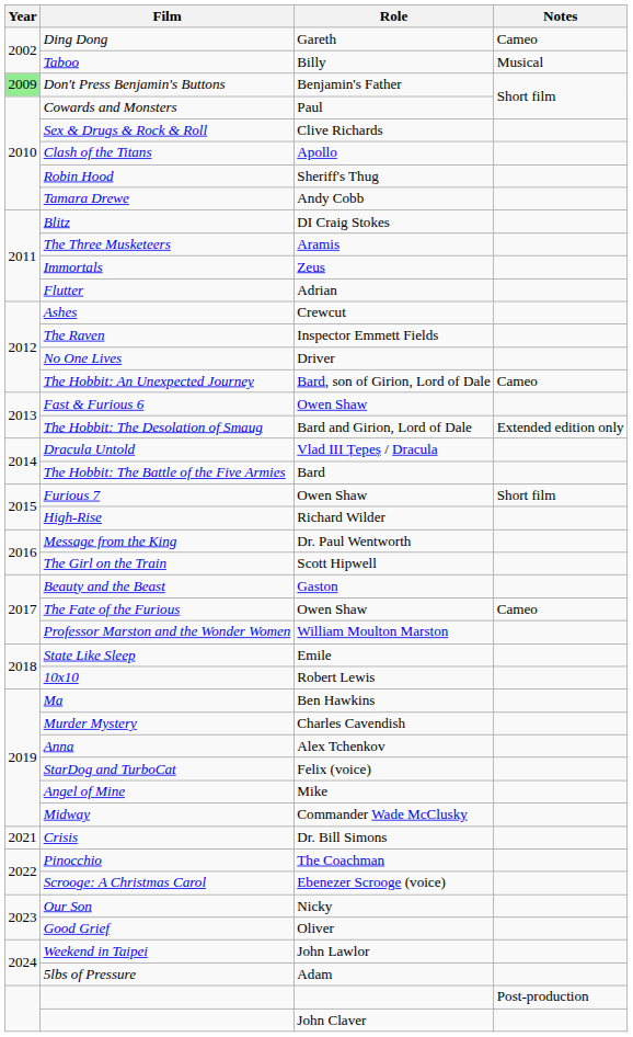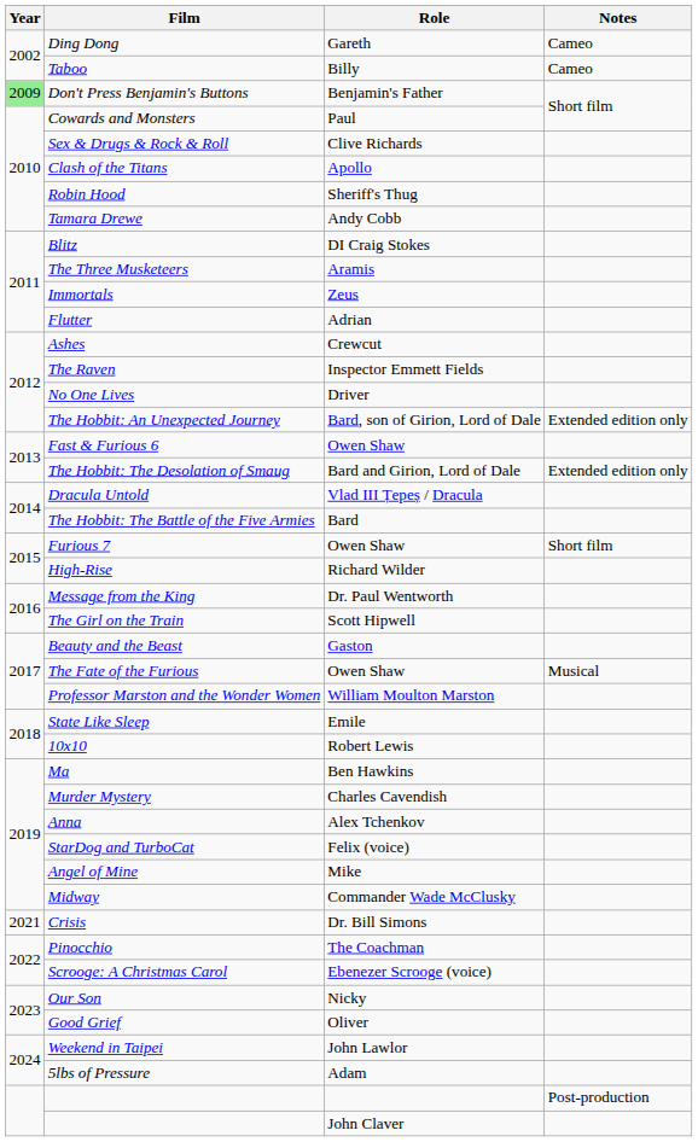 <table class="wikitable sortable">
 <tr>
 <th>Year</th>
 <th>Film</th>
 <th>Role</th>
 <th class="unsortable">Notes</th>
 </tr>
 <tr>
 <td rowspan="2">2002</td>
 <td><em>Ding Dong</em></td>
 <td>Gareth</td>
 <td>Cameo</td>
 </tr>
 <tr>
 <td><em><a href='#'>Taboo</a></em></td>
 <td>Billy</td>
-<td>Musical</td>
+<td>Cameo</td>
 </tr>
 <tr>
 <td style="background: lightgreen;">2009</td>
 <td><em>Don't Press Benjamin's Buttons</em></td>
 <td>Benjamin's Father</td>
 <td rowspan=2>Short film</td>
 </tr>
 <tr>
 <td rowspan="5">2010</td>
 <td><em>Cowards and Monsters</em></td>
 <td>Paul</td>
 </tr>
 <tr>
 <td><em><a href='#'>Sex & Drugs & Rock & Roll</a></em></td>
 <td>Clive Richards</td>
 <td></td>
 </tr>
 <tr>
 <td><em><a href='#'>Clash of the Titans</a></em></td>
 <td><a href='#'>Apollo</a></td>
 <td></td>
 </tr>
 <tr>
 <td><em><a href='#'>Robin Hood</a></em></td>
 <td>Sheriff's Thug</td>
 <td></td>
 </tr>
 <tr>
 <td><em><a href='#'>Tamara Drewe</a></em></td>
 <td>Andy Cobb</td>
 <td></td>
 </tr>
 <tr>
 <td rowspan="4">2011</td>
 <td><em><a href='#'>Blitz</a></em></td>
 <td>DI Craig Stokes</td>
 <td></td>
 </tr>
 <tr>
 <td><em><a href='#'>The Three Musketeers</a></em></td>
 <td><a href='#'>Aramis</a></td>
 <td></td>
 </tr>
 <tr>
 <td><em><a href='#'>Immortals</a></em></td>
 <td><a href='#'>Zeus</a></td>
 <td></td>
 </tr>
 <tr>
 <td><em><a href='#'>Flutter</a></em></td>
 <td>Adrian</td>
 <td></td>
 </tr>
 <tr>
 <td rowspan="4">2012</td>
 <td><em><a href='#'>Ashes</a></em></td>
 <td>Crewcut</td>
 <td></td>
 </tr>
 <tr>
 <td><em><a href='#'>The Raven</a></em></td>
 <td>Inspector Emmett Fields</td>
 <td></td>
 </tr>
 <tr>
 <td><em><a href='#'>No One Lives</a></em></td>
 <td>Driver</td>
 <td></td>
 </tr>
 <tr>
 <td><em><a href='#'>The Hobbit: An Unexpected Journey</a></em></td>
 <td><a href='#'>Bard</a>, son of Girion, Lord of Dale</td>
-<td>Cameo</td>
+<td>Extended edition only</td>
 </tr>
 <tr>
 <td rowspan="2">2013</td>
 <td><em><a href='#'>Fast & Furious 6</a></em></td>
 <td><a href='#'>Owen Shaw</a></td>
 <td></td>
 </tr>
 <tr>
 <td><em><a href='#'>The Hobbit: The Desolation of Smaug</a></em></td>
 <td>Bard and Girion, Lord of Dale</td>
 <td>Extended edition only</td>
 </tr>
 <tr>
 <td rowspan="2">2014</td>
 <td><em><a href='#'>Dracula Untold</a></em></td>
 <td><a href='#'>Vlad III Țepeș</a> / <a href='#'>Dracula</a></td>
 <td></td>
 </tr>
 <tr>
 <td><em><a href='#'>The Hobbit: The Battle of the Five Armies</a></em></td>
 <td>Bard</td>
 <td></td>
 </tr>
 <tr>
 <td rowspan="2">2015</td>
 <td><em><a href='#'>Furious 7</a></em></td>
 <td>Owen Shaw</td>
 <td>Short film</td>
 </tr>
 <tr>
 <td><em><a href='#'>High-Rise</a></em></td>
 <td>Richard Wilder</td>
 <td></td>
 </tr>
 <tr>
 <td rowspan="2">2016</td>
 <td><em><a href='#'>Message from the King</a></em></td>
 <td>Dr. Paul Wentworth</td>
 <td></td>
 </tr>
 <tr>
 <td><em><a href='#'>The Girl on the Train</a></em></td>
 <td>Scott Hipwell</td>
 <td></td>
 </tr>
 <tr>
 <td rowspan="3">2017</td>
 <td><em><a href='#'>Beauty and the Beast</a></em></td>
 <td><a href='#'>Gaston</a></td>
 <td></td>
 </tr>
 <tr>
 <td><em><a href='#'>The Fate of the Furious</a></em></td>
 <td>Owen Shaw</td>
-<td>Cameo</td>
+<td>Musical</td>
 </tr>
 <tr>
 <td><em><a href='#'>Professor Marston and the Wonder Women</a></em></td>
 <td><a href='#'>William Moulton Marston</a></td>
 <td></td>
 </tr>
 <tr>
 <td rowspan="2">2018</td>
 <td><em><a href='#'>State Like Sleep</a></em></td>
 <td>Emile</td>
 <td></td>
 </tr>
 <tr>
 <td><em><a href='#'>10x10</a></em></td>
 <td>Robert Lewis</td>
 <td></td>
 </tr>
 <tr>
 <td rowspan="6">2019</td>
 <td><em><a href='#'>Ma</a></em></td>
 <td>Ben Hawkins</td>
 <td></td>
 </tr>
 <tr>
 <td><em><a href='#'>Murder Mystery</a></em></td>
 <td>Charles Cavendish</td>
 <td></td>
 </tr>
 <tr>
 <td><em><a href='#'>Anna</a></em></td>
 <td>Alex Tchenkov</td>
 <td></td>
 </tr>
 <tr>
 <td><em><a href='#'>StarDog and TurboCat</a></em></td>
 <td>Felix (voice)</td>
 <td></td>
 </tr>
 <tr>
 <td><em><a href='#'>Angel of Mine</a></em></td>
 <td>Mike</td>
 <td></td>
 </tr>
 <tr>
 <td><em><a href='#'>Midway</a></em></td>
 <td>Commander <a href='#'>Wade McClusky</a></td>
 <td></td>
 </tr>
 <tr>
 <td>2021</td>
 <td><em><a href='#'>Crisis</a></em></td>
 <td>Dr. Bill Simons</td>
 <td></td>
 </tr>
 <tr>
 <td rowspan="2">2022</td>
 <td><em><a href='#'>Pinocchio</a></em></td>
 <td><a href='#'>The Coachman</a></td>
 <td></td>
 </tr>
 <tr>
 <td><em><a href='#'>Scrooge: A Christmas Carol</a></em></td>
 <td><a href='#'>Ebenezer Scrooge</a> (voice)</td>
 <td></td>
 </tr>
 <tr>
 <td rowspan="2">2023</td>
 <td><em><a href='#'>Our Son</a></em></td>
 <td>Nicky</td>
 <td></td>
 </tr>
 <tr>
 <td><em><a href='#'>Good Grief</a></em></td>
 <td>Oliver</td>
 <td></td>
 </tr>
 <tr>
 <td rowspan="2">2024</td>
 <td><em><a href='#'>Weekend in Taipei</a></em></td>
 <td>John Lawlor</td>
 <td></td>
 </tr>
 <tr>
 <td><em>5lbs of Pressure</em></td>
 <td>Adam</td>
 <td></td>
 </tr>
 <tr>
 <td rowspan="2"></td>
 <td></td>
 <td></td>
 <td>Post-production</td>
 </tr>
 <tr>
 <td></td>
 <td>John Claver</td>
 <td></td>
 </tr>
 </table>
